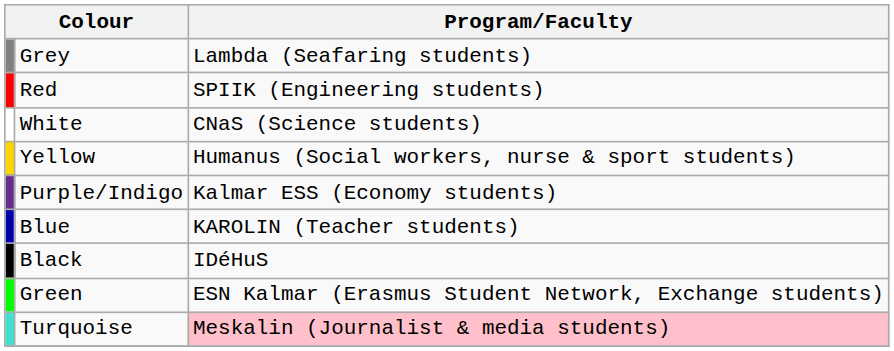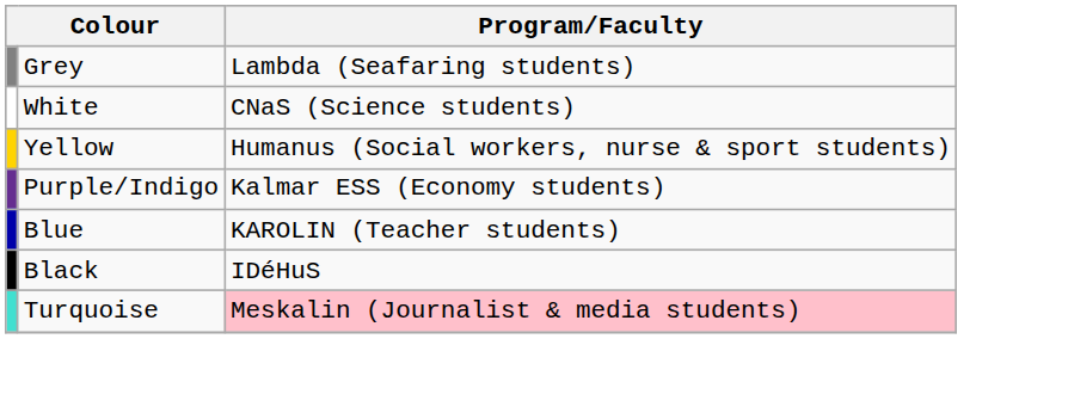 <table class=wikitable>
 <tr>
 <th colspan=2>Colour</th>
 <th>Program/Faculty</th>
 </tr>
 <tr>
 <td style="background:#808080"></td>
 <td>Grey</td>
 <td>Lambda (Seafaring students)</td>
-</tr>
-<tr>
-<td style="background:#FF0000"></td>
-<td>Red</td>
-<td>SPIIK (Engineering students)</td>
 </tr>
 <tr>
 <td style="background:#FFFFFF"></td>
 <td>White </td>
 <td>CNaS (Science students)</td>
 </tr>
 <tr>
 <td style="background:#FFD400"></td>
 <td>Yellow </td>
 <td>Humanus (Social workers, nurse & sport students)</td>
 </tr>
 <tr>
 <td style="background:#652D90"></td>
 <td>Purple/Indigo </td>
 <td>Kalmar ESS (Economy students)</td>
 </tr>
 <tr>
 <td style="background:#0000AA"></td>
 <td>Blue </td>
 <td>KAROLIN (Teacher students)</td>
 </tr>
 <tr>
 <td style="background:#000000"></td>
 <td>Black </td>
 <td>IDéHuS</td>
 </tr>
 <tr>
-<td style="background:#00FF00"></td>
-<td>Green </td>
-<td>ESN Kalmar (Erasmus Student Network, Exchange students)</td>
-</tr>
-<tr>
 <td style="background: #40E0D0"></td>
 <td>Turquoise</td>
 <td style="background: pink;">Meskalin (Journalist & media students)</td>
 </tr>
 <tr>
 </tr>
 </table>
